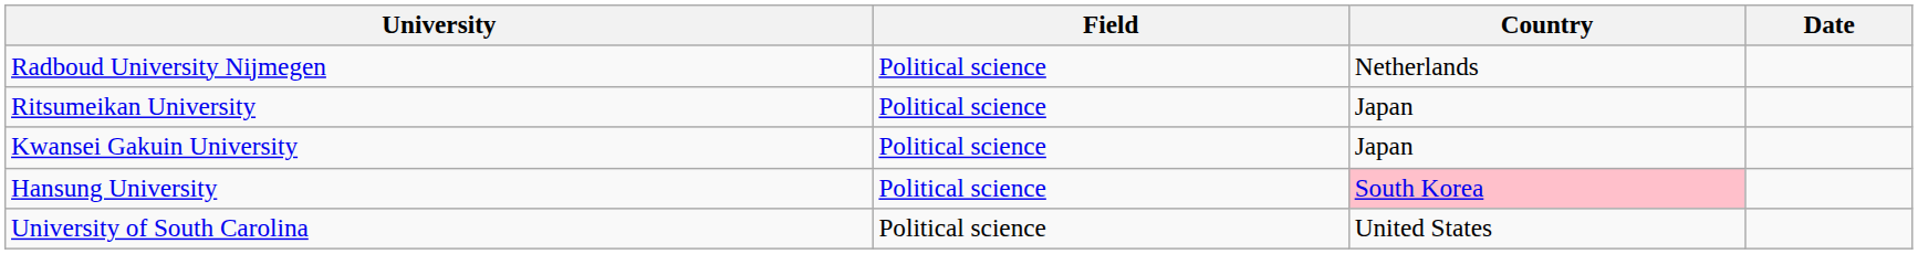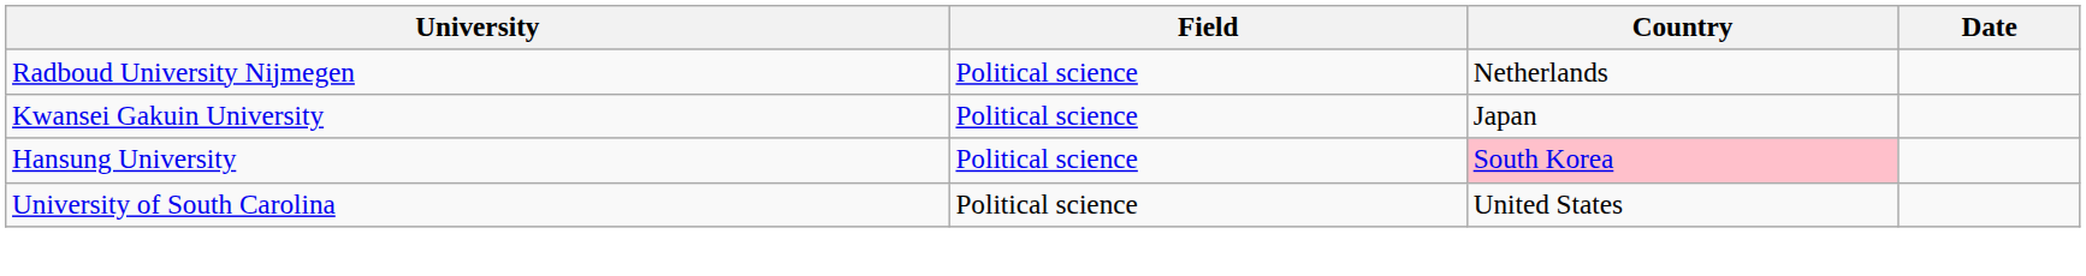 <table class="wikitable" style="width:60%;">
 <tr>
 <th>University</th>
 <th>Field</th>
 <th>Country</th>
 <th>Date</th>
 </tr>
 <tr>
 <td><a href='#'>Radboud University Nijmegen</a></td>
 <td><a href='#'>Political science</a></td>
 <td>Netherlands</td>
-<td></td>
-</tr>
-<tr>
-<td><a href='#'>Ritsumeikan University</a></td>
-<td><a href='#'>Political science</a></td>
-<td>Japan</td>
 <td></td>
 </tr>
 <tr>
 <td><a href='#'>Kwansei Gakuin University</a></td>
 <td><a href='#'>Political science</a></td>
 <td>Japan</td>
 <td></td>
 </tr>
 <tr>
 <td><a href='#'>Hansung University</a></td>
 <td><a href='#'>Political science</a></td>
 <td style="background: pink;"><a href='#'>South Korea</a></td>
 <td></td>
 </tr>
 <tr>
 <td><a href='#'>University of South Carolina</a></td>
 <td>Political science</td>
 <td>United States</td>
 <td></td>
 </tr>
 </table>
